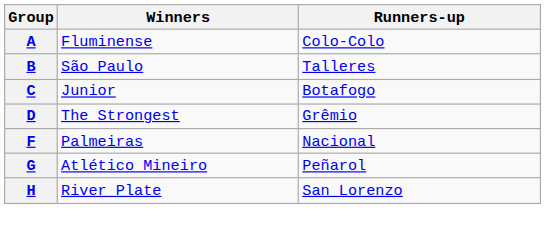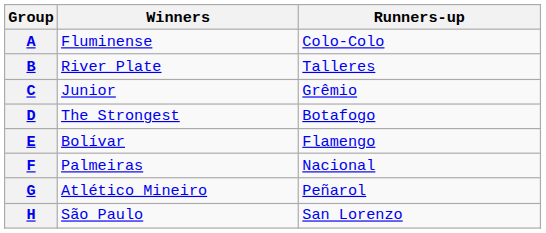 <table class="wikitable">
 <tr>
 <th>Group</th>
 <th width=200>Winners</th>
 <th width=200>Runners-up</th>
 </tr>
 <tr>
 <th><a href='#'>A</a></th>
 <td> <a href='#'>Fluminense</a></td>
 <td> <a href='#'>Colo-Colo</a></td>
 </tr>
 <tr>
 <th><a href='#'>B</a></th>
-<td> <a href='#'>São Paulo</a></td>
+<td> <a href='#'>River Plate</a></td>
 <td> <a href='#'>Talleres</a></td>
 </tr>
 <tr>
 <th><a href='#'>C</a></th>
 <td> <a href='#'>Junior</a></td>
-<td> <a href='#'>Botafogo</a></td>
+<td> <a href='#'>Grêmio</a></td>
 </tr>
 <tr>
 <th><a href='#'>D</a></th>
 <td> <a href='#'>The Strongest</a></td>
-<td> <a href='#'>Grêmio</a></td>
+<td> <a href='#'>Botafogo</a></td>
+</tr>
+<tr>
+<th><a href='#'>E</a></th>
+<td> <a href='#'>Bolívar</a></td>
+<td> <a href='#'>Flamengo</a></td>
 </tr>
 <tr>
 <th><a href='#'>F</a></th>
 <td> <a href='#'>Palmeiras</a></td>
 <td> <a href='#'>Nacional</a></td>
 </tr>
 <tr>
 <th><a href='#'>G</a></th>
 <td> <a href='#'>Atlético Mineiro</a></td>
 <td> <a href='#'>Peñarol</a></td>
 </tr>
 <tr>
 <th><a href='#'>H</a></th>
-<td> <a href='#'>River Plate</a></td>
+<td> <a href='#'>São Paulo</a></td>
 <td> <a href='#'>San Lorenzo</a></td>
 </tr>
 </table>
